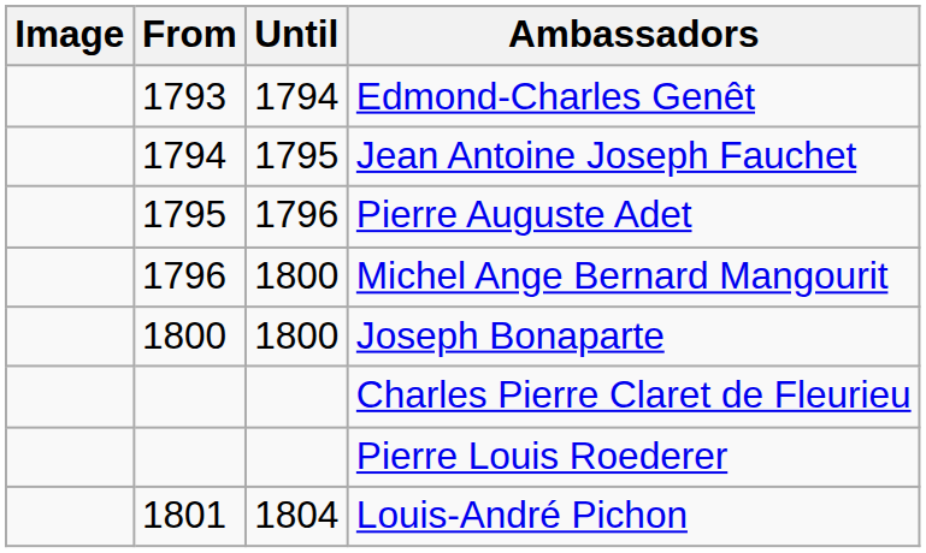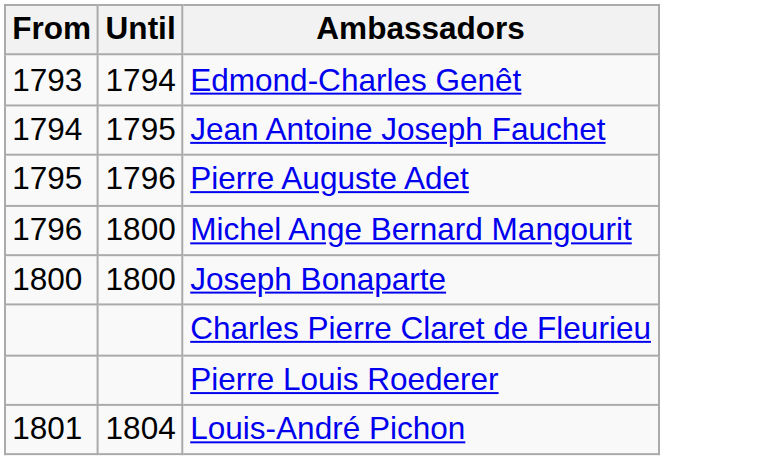 <table class="wikitable centre">
 <tr>
-<th>Image</th>
 <th>From</th>
 <th>Until</th>
 <th>Ambassadors</th>
 </tr>
 <tr>
-<td></td>
 <td>1793</td>
 <td>1794</td>
 <td><a href='#'>Edmond-Charles Genêt</a></td>
 </tr>
 <tr>
-<td></td>
 <td>1794</td>
 <td>1795</td>
 <td><a href='#'>Jean Antoine Joseph Fauchet</a></td>
 </tr>
 <tr>
-<td></td>
 <td>1795</td>
 <td>1796</td>
 <td><a href='#'>Pierre Auguste Adet</a></td>
 </tr>
 <tr>
-<td></td>
 <td>1796</td>
 <td>1800</td>
 <td><a href='#'>Michel Ange Bernard Mangourit</a></td>
 </tr>
 <tr>
-<td></td>
 <td>1800</td>
 <td>1800</td>
 <td><a href='#'>Joseph Bonaparte</a></td>
 </tr>
 <tr>
 <td></td>
 <td></td>
-<td></td>
 <td><a href='#'>Charles Pierre Claret de Fleurieu</a></td>
 </tr>
 <tr>
 <td></td>
 <td></td>
-<td></td>
 <td><a href='#'>Pierre Louis Roederer</a></td>
 </tr>
 <tr>
-<td></td>
 <td>1801</td>
 <td>1804</td>
 <td><a href='#'>Louis-André Pichon</a></td>
 </tr>
 </table>
